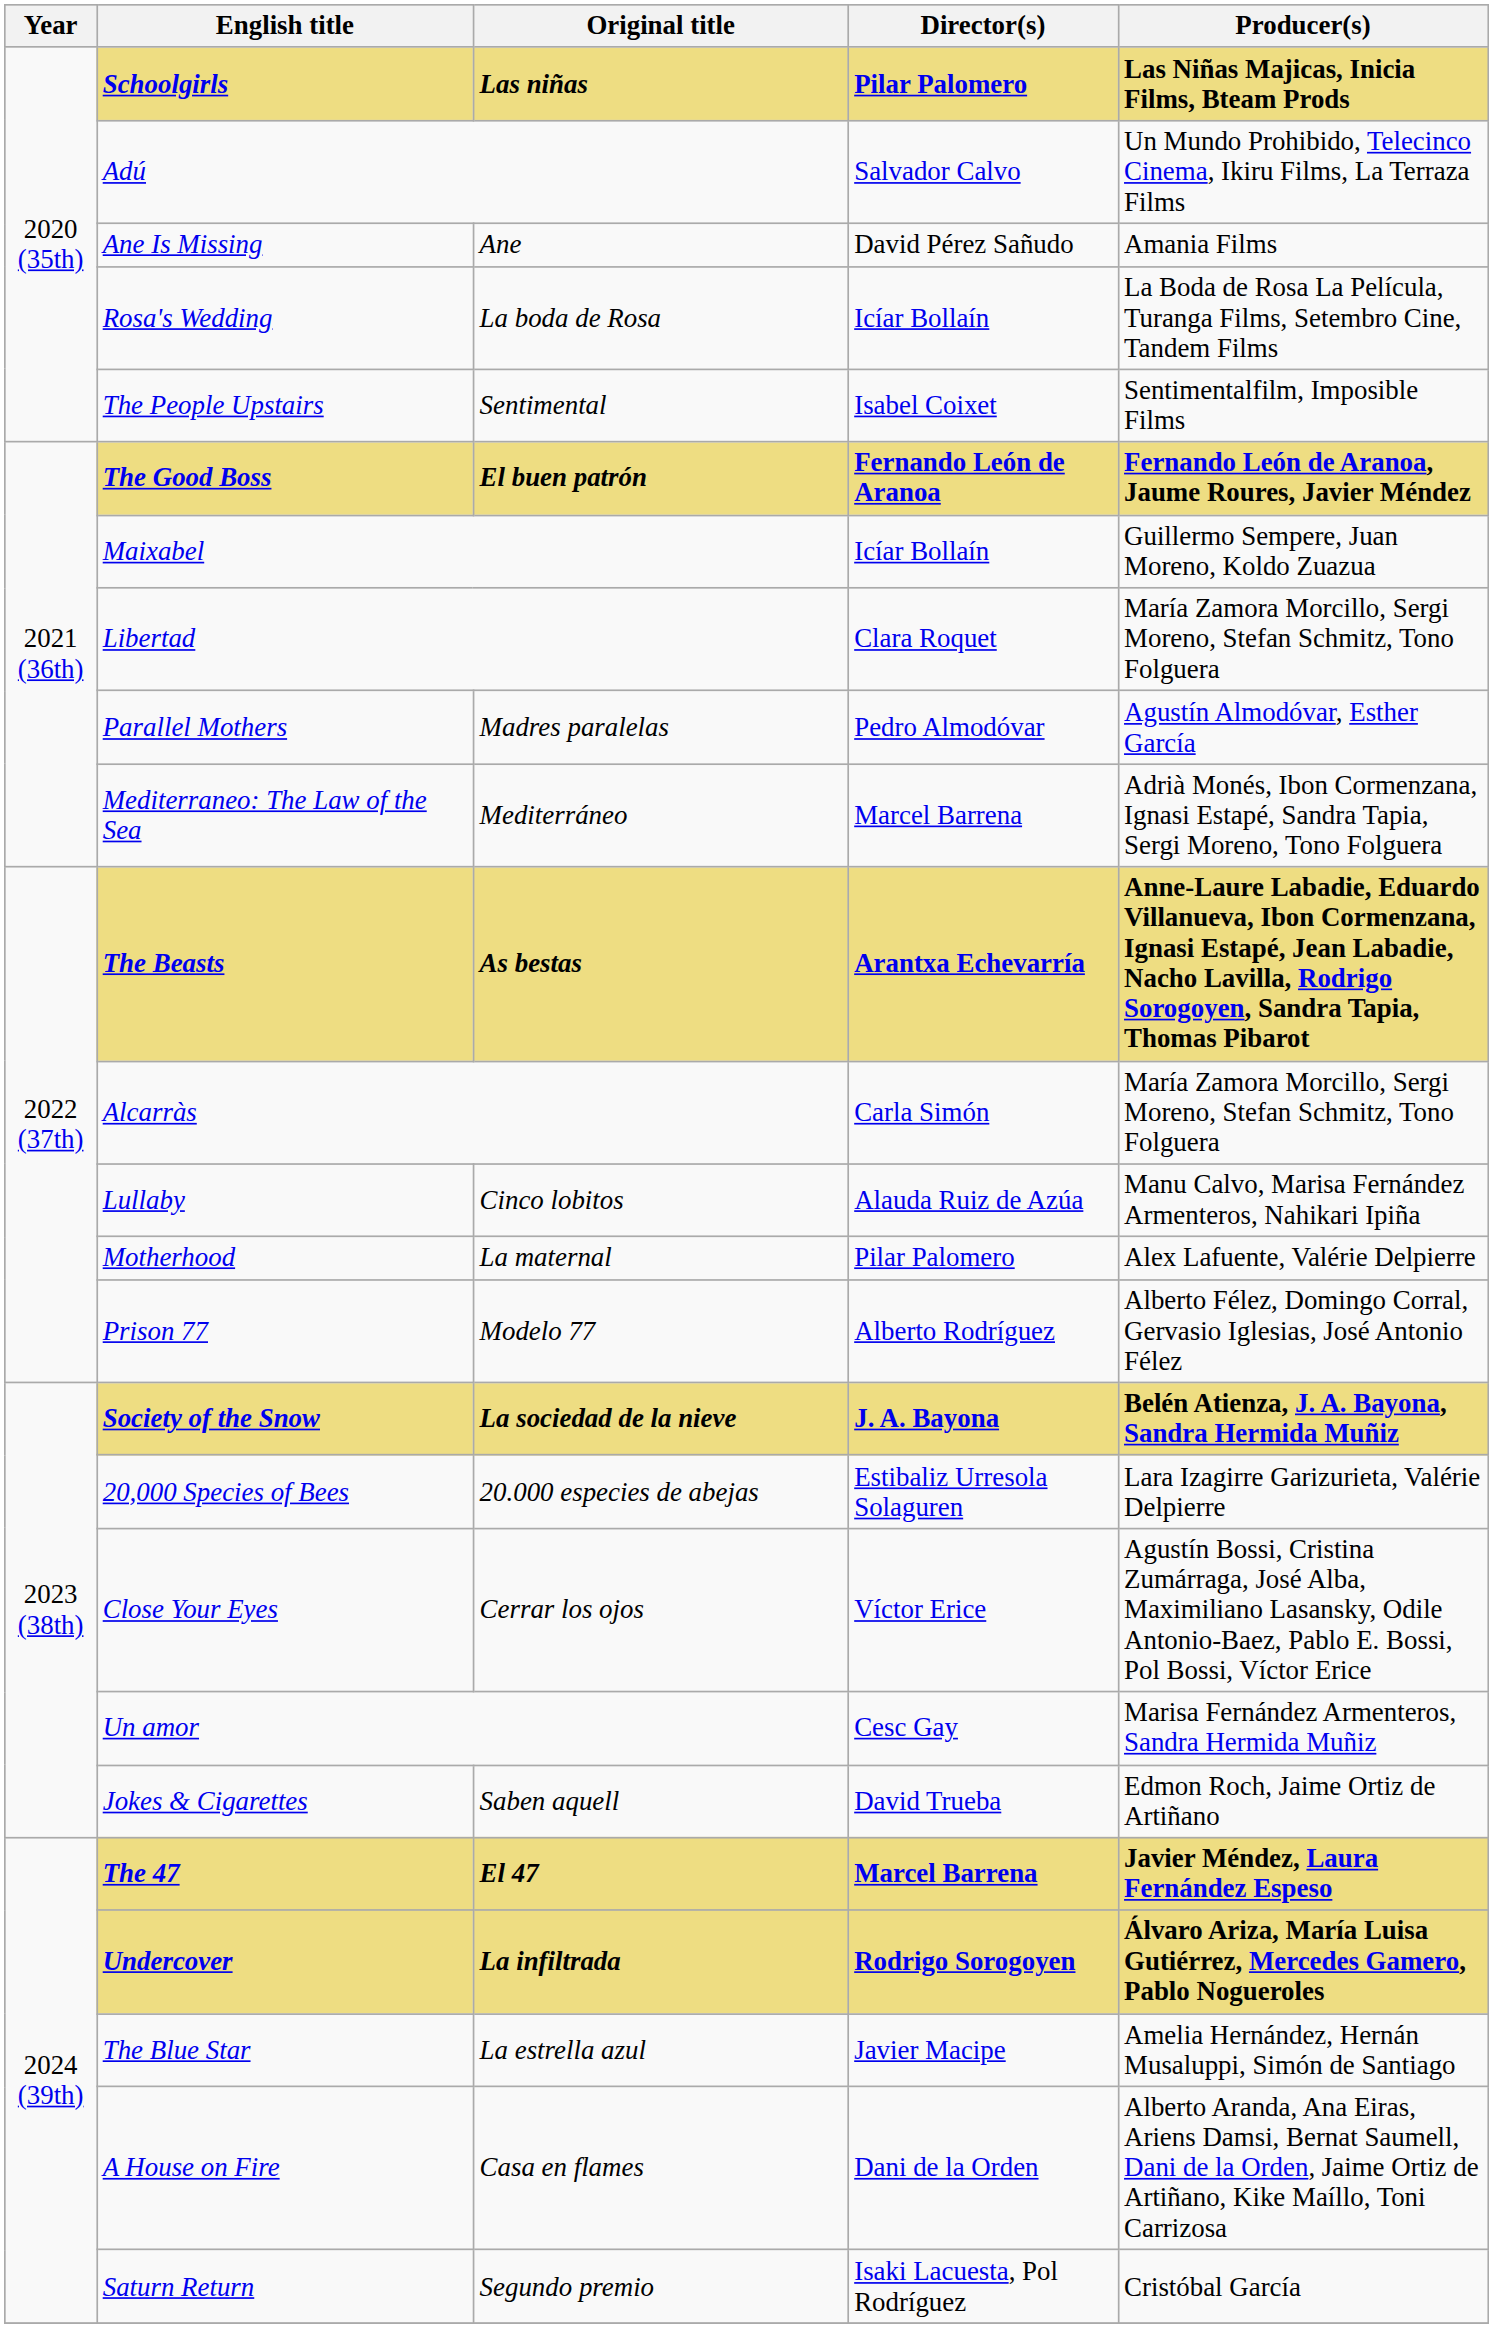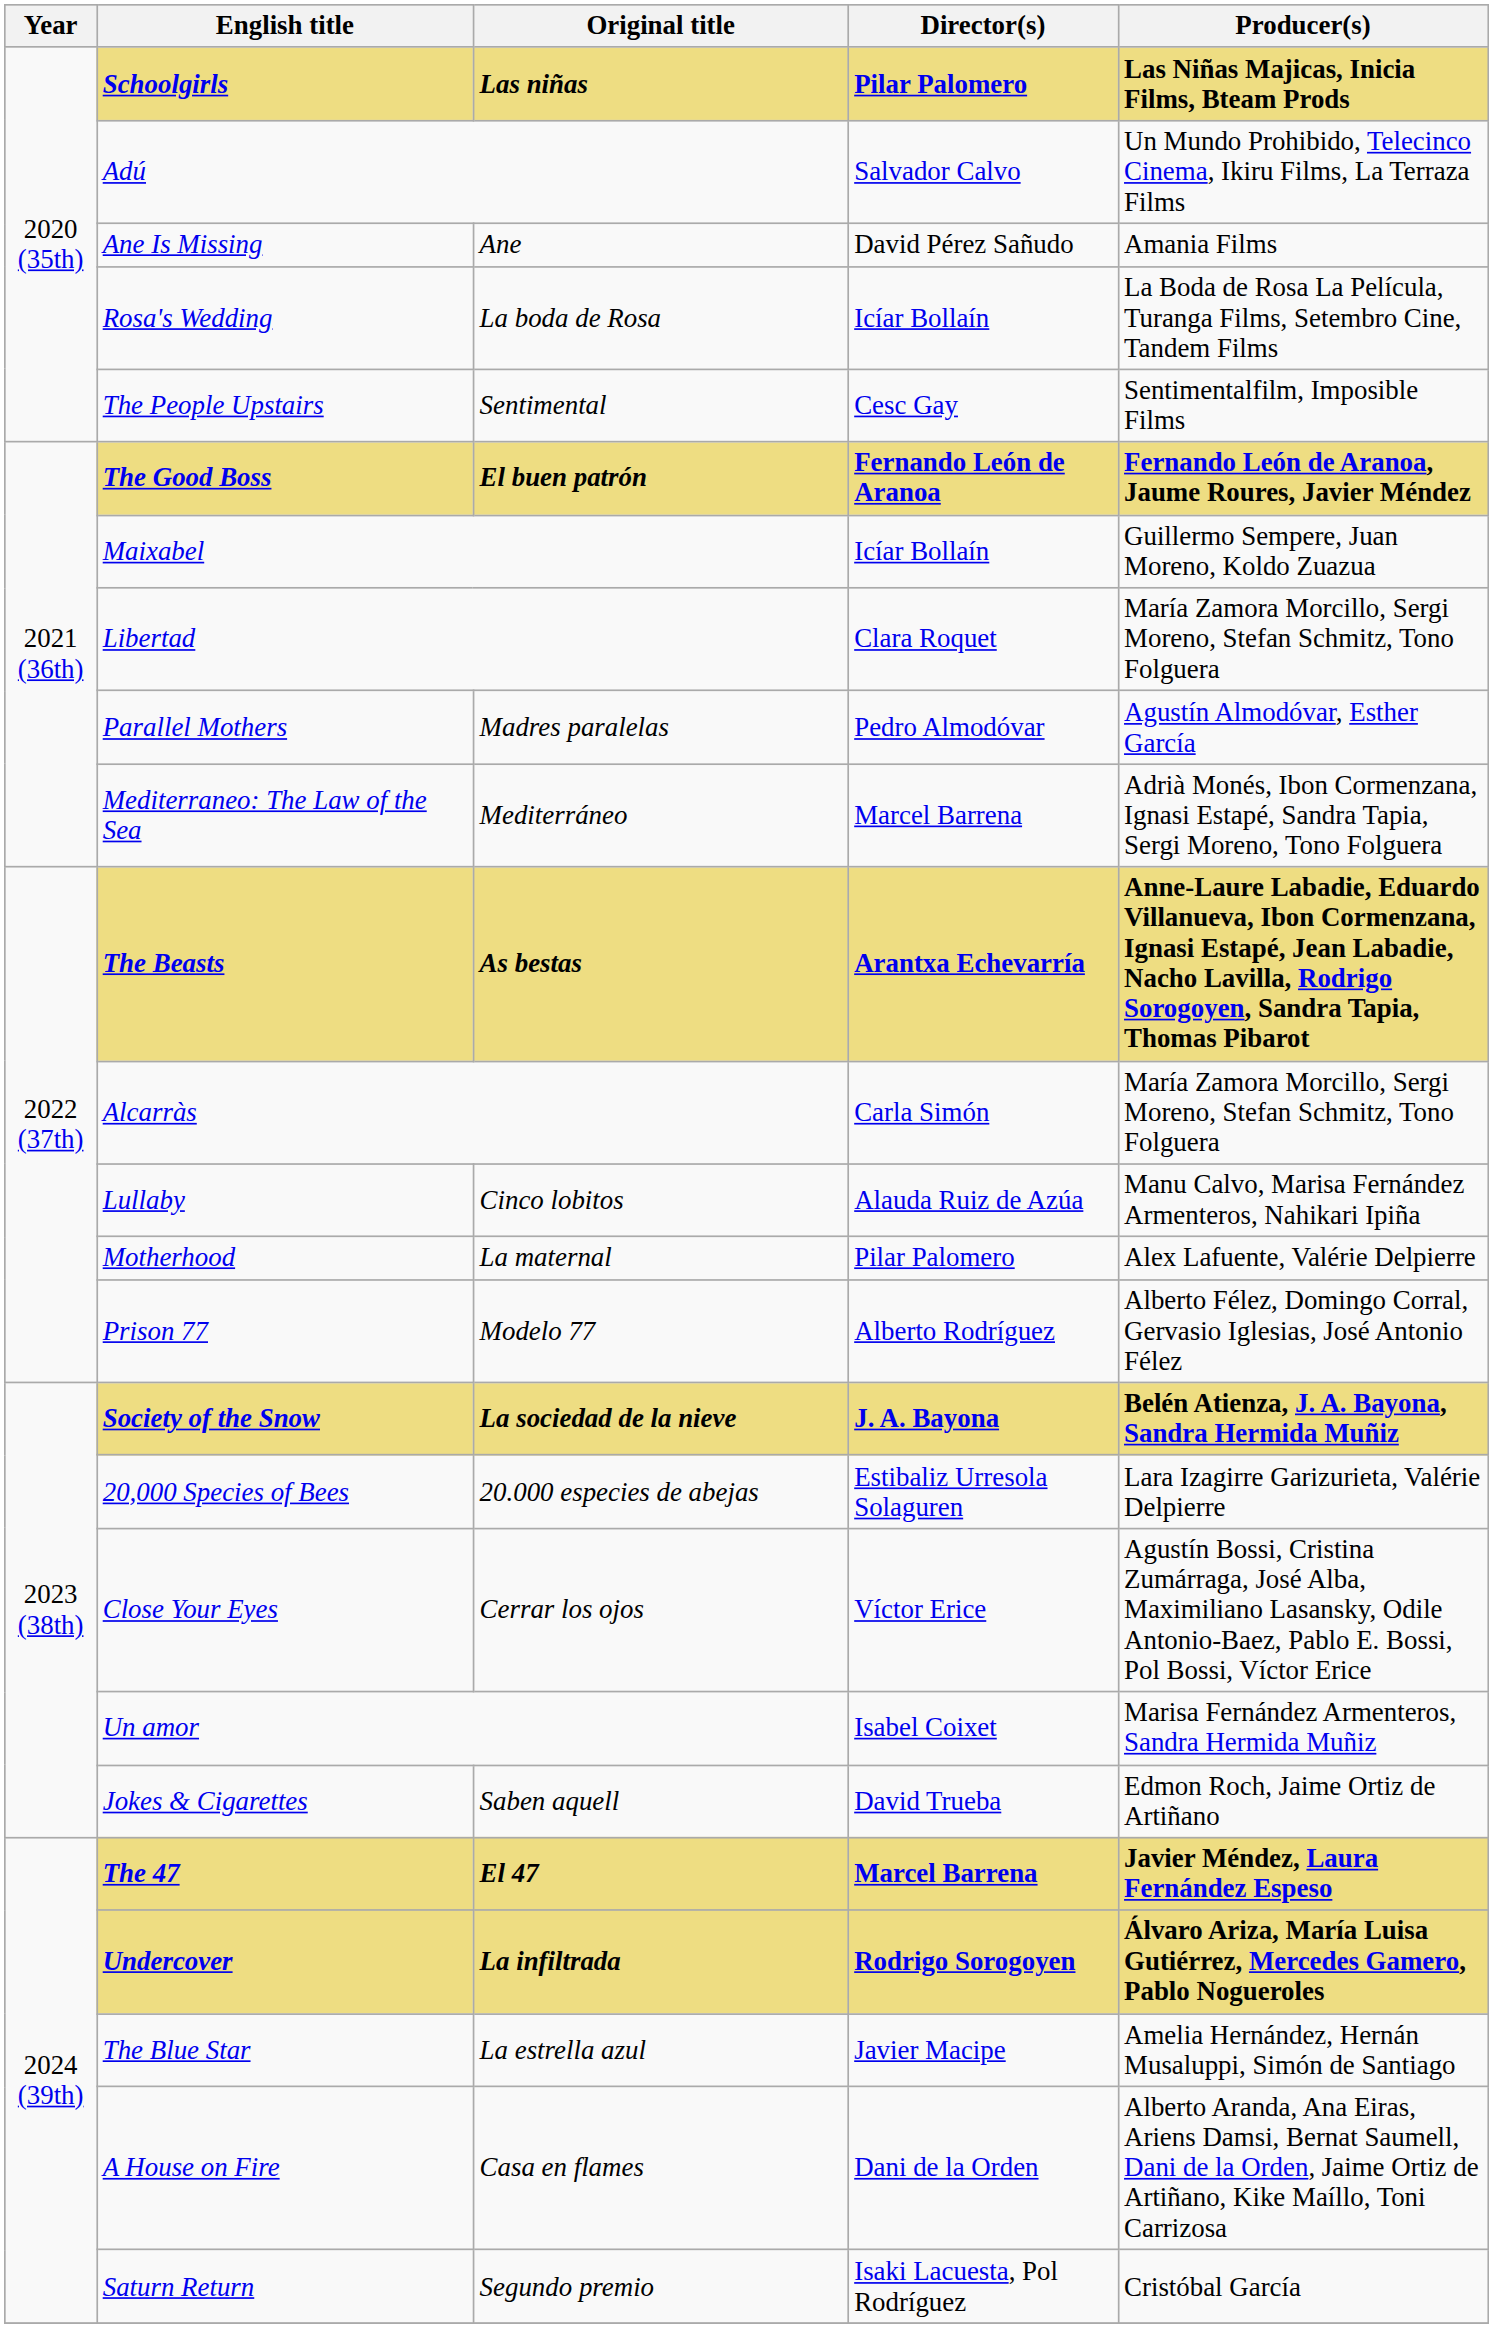 <table class="wikitable sortable" width="100%" cellpadding="5">
 <tr>
 <th width="50">Year</th>
 <th width="260">English title</th>
 <th width="260">Original title</th>
 <th width="180">Director(s)</th>
 <th width="250">Producer(s)</th>
 </tr>
 <tr>
 <td rowspan="5" style="text-align:center;">2020<br><a href='#'>(35th)</a><br></td>
 <td style="background:#eedd82;"><strong><em><a href='#'>Schoolgirls</a></em></strong></td>
 <td style="background:#eedd82;"><strong><em>Las niñas</em></strong></td>
 <td style="background:#eedd82;"><strong><a href='#'>Pilar Palomero</a></strong></td>
 <td style="background:#eedd82;"><strong>Las Niñas Majicas, Inicia Films, Bteam Prods</strong></td>
 </tr>
 <tr>
 <td colspan="2"><em><a href='#'>Adú</a></em></td>
 <td><a href='#'>Salvador Calvo</a></td>
 <td>Un Mundo Prohibido, <a href='#'>Telecinco Cinema</a>, Ikiru Films, La Terraza Films</td>
 </tr>
 <tr>
 <td><em><a href='#'>Ane Is Missing</a></em></td>
 <td><em>Ane</em></td>
 <td>David Pérez Sañudo</td>
 <td>Amania Films</td>
 </tr>
 <tr>
 <td><em><a href='#'>Rosa's Wedding</a></em></td>
 <td><em>La boda de Rosa</em></td>
 <td><a href='#'>Icíar Bollaín</a></td>
 <td>La Boda de Rosa La Película, Turanga Films, Setembro Cine, Tandem Films</td>
 </tr>
 <tr>
 <td><em><a href='#'>The People Upstairs</a></em></td>
 <td><em>Sentimental</em></td>
-<td><a href='#'>Isabel Coixet</a></td>
+<td><a href='#'>Cesc Gay</a></td>
 <td>Sentimentalfilm, Imposible Films</td>
 </tr>
 <tr>
 <td rowspan="5" style="text-align:center;">2021<br><a href='#'>(36th)</a><br></td>
 <td style="background:#eedd82;"><strong><em><a href='#'>The Good Boss</a></em></strong></td>
 <td style="background:#eedd82;"><strong><em>El buen patrón</em></strong></td>
 <td style="background:#eedd82;"><strong><a href='#'>Fernando León de Aranoa</a></strong></td>
 <td style="background:#eedd82;"><strong><a href='#'>Fernando León de Aranoa</a>, Jaume Roures, Javier Méndez</strong></td>
 </tr>
 <tr>
 <td colspan="2"><em><a href='#'>Maixabel</a></em></td>
 <td><a href='#'>Icíar Bollaín</a></td>
 <td>Guillermo Sempere, Juan Moreno, Koldo Zuazua</td>
 </tr>
 <tr>
 <td colspan="2"><em><a href='#'>Libertad</a></em></td>
 <td><a href='#'>Clara Roquet</a></td>
 <td>María Zamora Morcillo, Sergi Moreno, Stefan Schmitz, Tono Folguera</td>
 </tr>
 <tr>
 <td><em><a href='#'>Parallel Mothers</a></em></td>
 <td><em>Madres paralelas</em></td>
 <td><a href='#'>Pedro Almodóvar</a></td>
 <td><a href='#'>Agustín Almodóvar</a>, <a href='#'>Esther García</a></td>
 </tr>
 <tr>
 <td><em><a href='#'>Mediterraneo: The Law of the Sea</a></em></td>
 <td><em>Mediterráneo</em></td>
 <td><a href='#'>Marcel Barrena</a></td>
 <td>Adrià Monés, Ibon Cormenzana, Ignasi Estapé, Sandra Tapia, Sergi Moreno, Tono Folguera</td>
 </tr>
 <tr>
 <td rowspan="5" style="text-align:center;">2022<br><a href='#'>(37th)</a><br></td>
 <td style="background:#eedd82;"><strong><em><a href='#'>The Beasts</a></em></strong></td>
 <td style="background:#eedd82;"><strong><em>As bestas</em></strong></td>
 <td style="background:#eedd82;"><strong><a href='#'>Arantxa Echevarría</a></strong></td>
 <td style="background:#eedd82;"><strong>Anne-Laure Labadie, Eduardo Villanueva, Ibon Cormenzana, Ignasi Estapé, Jean Labadie, Nacho Lavilla, <a href='#'>Rodrigo Sorogoyen</a>, Sandra Tapia, Thomas Pibarot</strong></td>
 </tr>
 <tr>
 <td colspan="2"><em><a href='#'>Alcarràs</a></em></td>
 <td><a href='#'>Carla Simón</a></td>
 <td>María Zamora Morcillo, Sergi Moreno, Stefan Schmitz, Tono Folguera</td>
 </tr>
 <tr>
 <td><em><a href='#'>Lullaby</a></em></td>
 <td><em>Cinco lobitos</em></td>
 <td><a href='#'>Alauda Ruiz de Azúa</a></td>
 <td>Manu Calvo, Marisa Fernández Armenteros, Nahikari Ipiña</td>
 </tr>
 <tr>
 <td><em><a href='#'>Motherhood</a></em></td>
 <td><em>La maternal</em></td>
 <td><a href='#'>Pilar Palomero</a></td>
 <td>Alex Lafuente, Valérie Delpierre</td>
 </tr>
 <tr>
 <td><em><a href='#'>Prison 77</a></em></td>
 <td><em>Modelo 77</em></td>
 <td><a href='#'>Alberto Rodríguez</a></td>
 <td>Alberto Félez, Domingo Corral, Gervasio Iglesias, José Antonio Félez</td>
 </tr>
 <tr>
 <td rowspan="5" style="text-align:center;">2023<br><a href='#'>(38th)</a><br></td>
 <td style="background:#eedd82;"><strong><em><a href='#'>Society of the Snow</a></em></strong></td>
 <td style="background:#eedd82;"><strong><em>La sociedad de la nieve</em></strong></td>
 <td style="background:#eedd82;"><strong><a href='#'>J. A. Bayona</a></strong></td>
 <td style="background:#eedd82;"><strong>Belén Atienza, <a href='#'>J. A. Bayona</a>, <a href='#'>Sandra Hermida Muñiz</a></strong></td>
 </tr>
 <tr>
 <td><em><a href='#'>20,000 Species of Bees</a></em></td>
 <td><em>20.000 especies de abejas</em></td>
 <td><a href='#'>Estibaliz Urresola Solaguren</a></td>
 <td>Lara Izagirre Garizurieta, Valérie Delpierre</td>
 </tr>
 <tr>
 <td><em><a href='#'>Close Your Eyes</a></em></td>
 <td><em>Cerrar los ojos</em></td>
 <td><a href='#'>Víctor Erice</a></td>
 <td>Agustín Bossi, Cristina Zumárraga, José Alba, Maximiliano Lasansky, Odile Antonio-Baez, Pablo E. Bossi, Pol Bossi, Víctor Erice</td>
 </tr>
 <tr>
 <td colspan="2"><em><a href='#'>Un amor</a></em></td>
-<td><a href='#'>Cesc Gay</a></td>
+<td><a href='#'>Isabel Coixet</a></td>
 <td>Marisa Fernández Armenteros, <a href='#'>Sandra Hermida Muñiz</a></td>
 </tr>
 <tr>
 <td><em><a href='#'>Jokes & Cigarettes</a></em></td>
 <td><em>Saben aquell</em></td>
 <td><a href='#'>David Trueba</a></td>
 <td>Edmon Roch, Jaime Ortiz de Artiñano</td>
 </tr>
 <tr>
 <td rowspan="5" style="text-align:center;">2024<br><a href='#'>(39th)</a><br></td>
 <td style="background:#eedd82;"><strong><em><a href='#'>The 47</a></em></strong></td>
 <td style="background:#eedd82;"><strong><em>El 47</em></strong></td>
 <td style="background:#eedd82;"><strong><a href='#'>Marcel Barrena</a></strong></td>
 <td style="background:#eedd82;"><strong>Javier Méndez, <a href='#'>Laura Fernández Espeso</a></strong></td>
 </tr>
 <tr>
 <td style="background:#eedd82;"><strong><em><a href='#'>Undercover</a></em></strong></td>
 <td style="background:#eedd82;"><strong><em>La infiltrada</em></strong></td>
 <td style="background:#eedd82;"><strong><a href='#'>Rodrigo Sorogoyen</a></strong></td>
 <td style="background:#eedd82;"><strong>Álvaro Ariza, María Luisa Gutiérrez, <a href='#'>Mercedes Gamero</a>, Pablo Nogueroles</strong></td>
 </tr>
 <tr>
 <td><em><a href='#'>The Blue Star</a></em></td>
 <td><em>La estrella azul</em></td>
 <td><a href='#'>Javier Macipe</a></td>
 <td>Amelia Hernández, Hernán Musaluppi, Simón de Santiago</td>
 </tr>
 <tr>
 <td><em><a href='#'>A House on Fire</a></em></td>
 <td><em>Casa en flames</em></td>
 <td><a href='#'>Dani de la Orden</a></td>
 <td>Alberto Aranda, Ana Eiras, Ariens Damsi, Bernat Saumell, <a href='#'>Dani de la Orden</a>, Jaime Ortiz de Artiñano, Kike Maíllo, Toni Carrizosa</td>
 </tr>
 <tr>
 <td><em><a href='#'>Saturn Return</a></em></td>
 <td><em>Segundo premio</em></td>
 <td><a href='#'>Isaki Lacuesta</a>, Pol Rodríguez</td>
 <td>Cristóbal García</td>
 </tr>
 <tr>
 </tr>
 </table>
